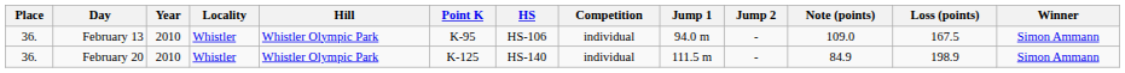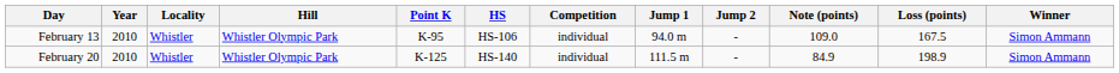 <table width=100% class=wikitable style="font-size: 89%; text-align:center">
 <tr>
-<th>Place</th>
 <th>Day</th>
 <th>Year</th>
 <th>Locality</th>
 <th>Hill</th>
 <th><a href='#'>Point K</a></th>
 <th><a href='#'>HS</a></th>
 <th>Competition</th>
 <th>Jump 1</th>
 <th>Jump 2</th>
 <th>Note (points)</th>
 <th>Loss (points)</th>
 <th>Winner</th>
 </tr>
 <tr>
-<td>36.</td>
 <td align=right>February 13</td>
 <td>2010</td>
 <td align=left> <a href='#'>Whistler</a></td>
 <td align=left><a href='#'>Whistler Olympic Park</a></td>
 <td>K-95</td>
 <td>HS-106</td>
 <td>individual</td>
 <td>94.0 m</td>
 <td colspan=1>-</td>
 <td>109.0</td>
 <td>167.5</td>
 <td><a href='#'>Simon Ammann</a></td>
 </tr>
 <tr>
-<td>36.</td>
 <td align=right>February 20</td>
 <td>2010</td>
 <td align=left> <a href='#'>Whistler</a></td>
 <td align=left><a href='#'>Whistler Olympic Park</a></td>
 <td>K-125</td>
 <td>HS-140</td>
 <td>individual</td>
 <td>111.5 m</td>
 <td colspan=1>-</td>
 <td>84.9</td>
 <td>198.9</td>
 <td><a href='#'>Simon Ammann</a></td>
 </tr>
 </table>
